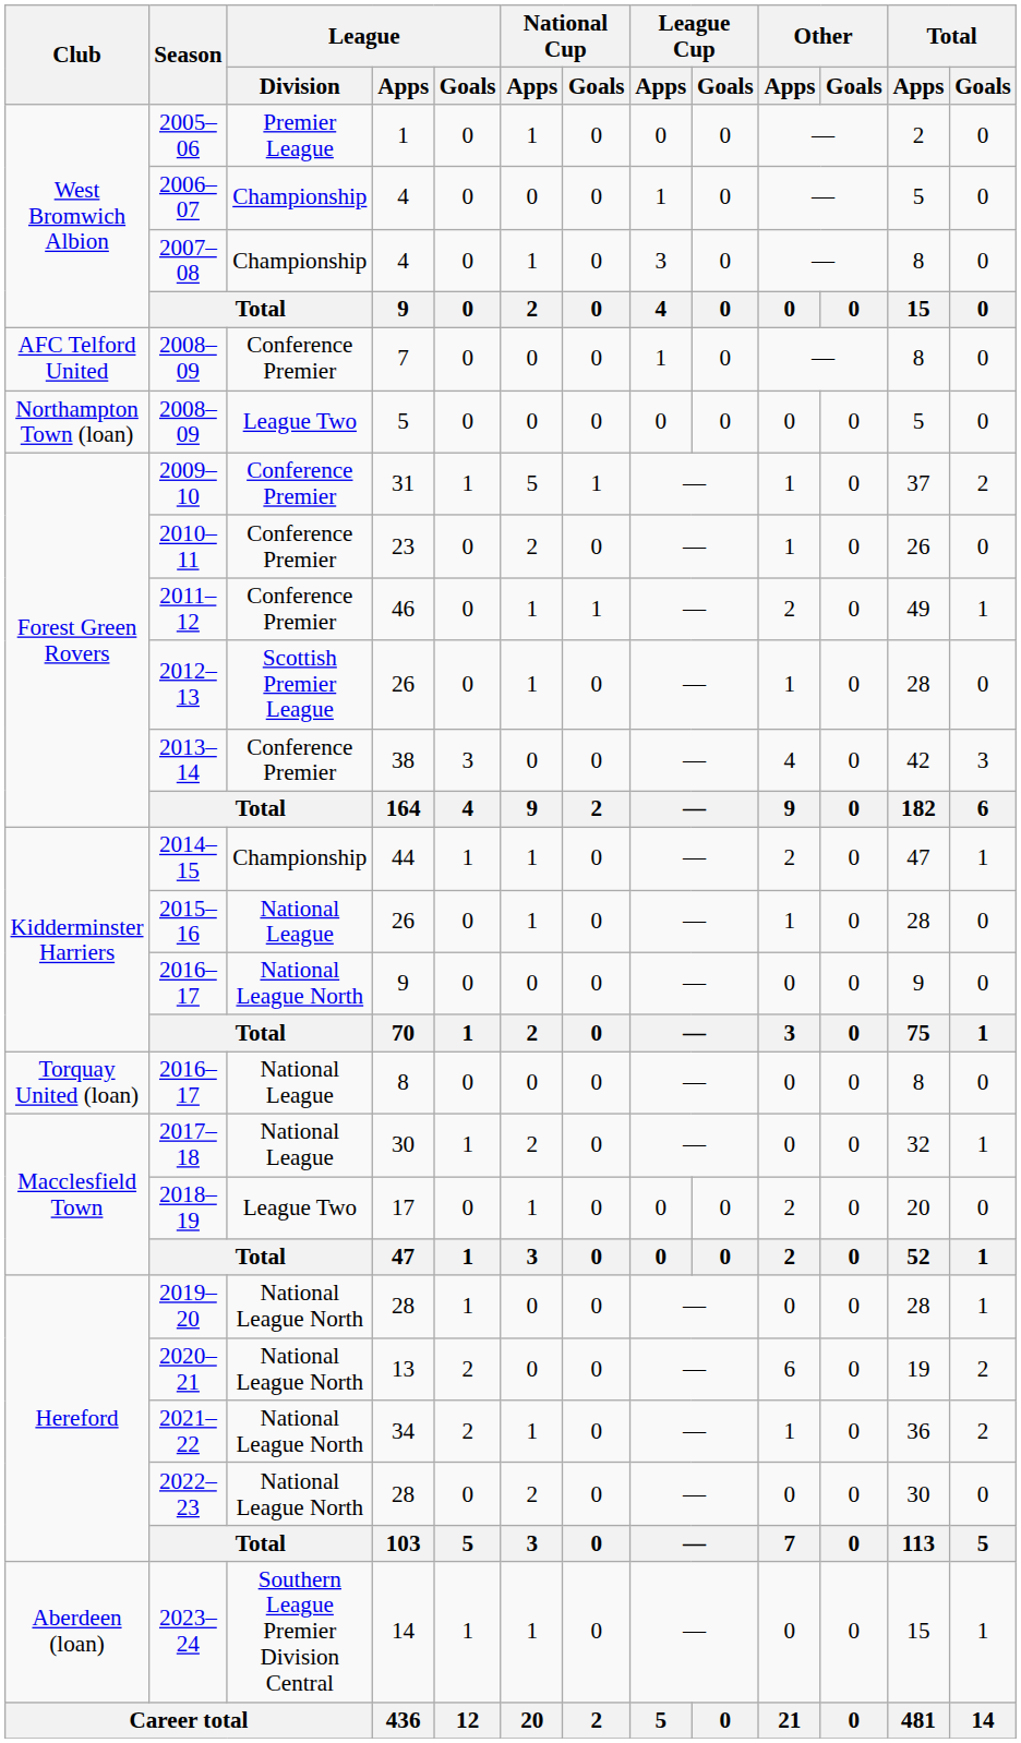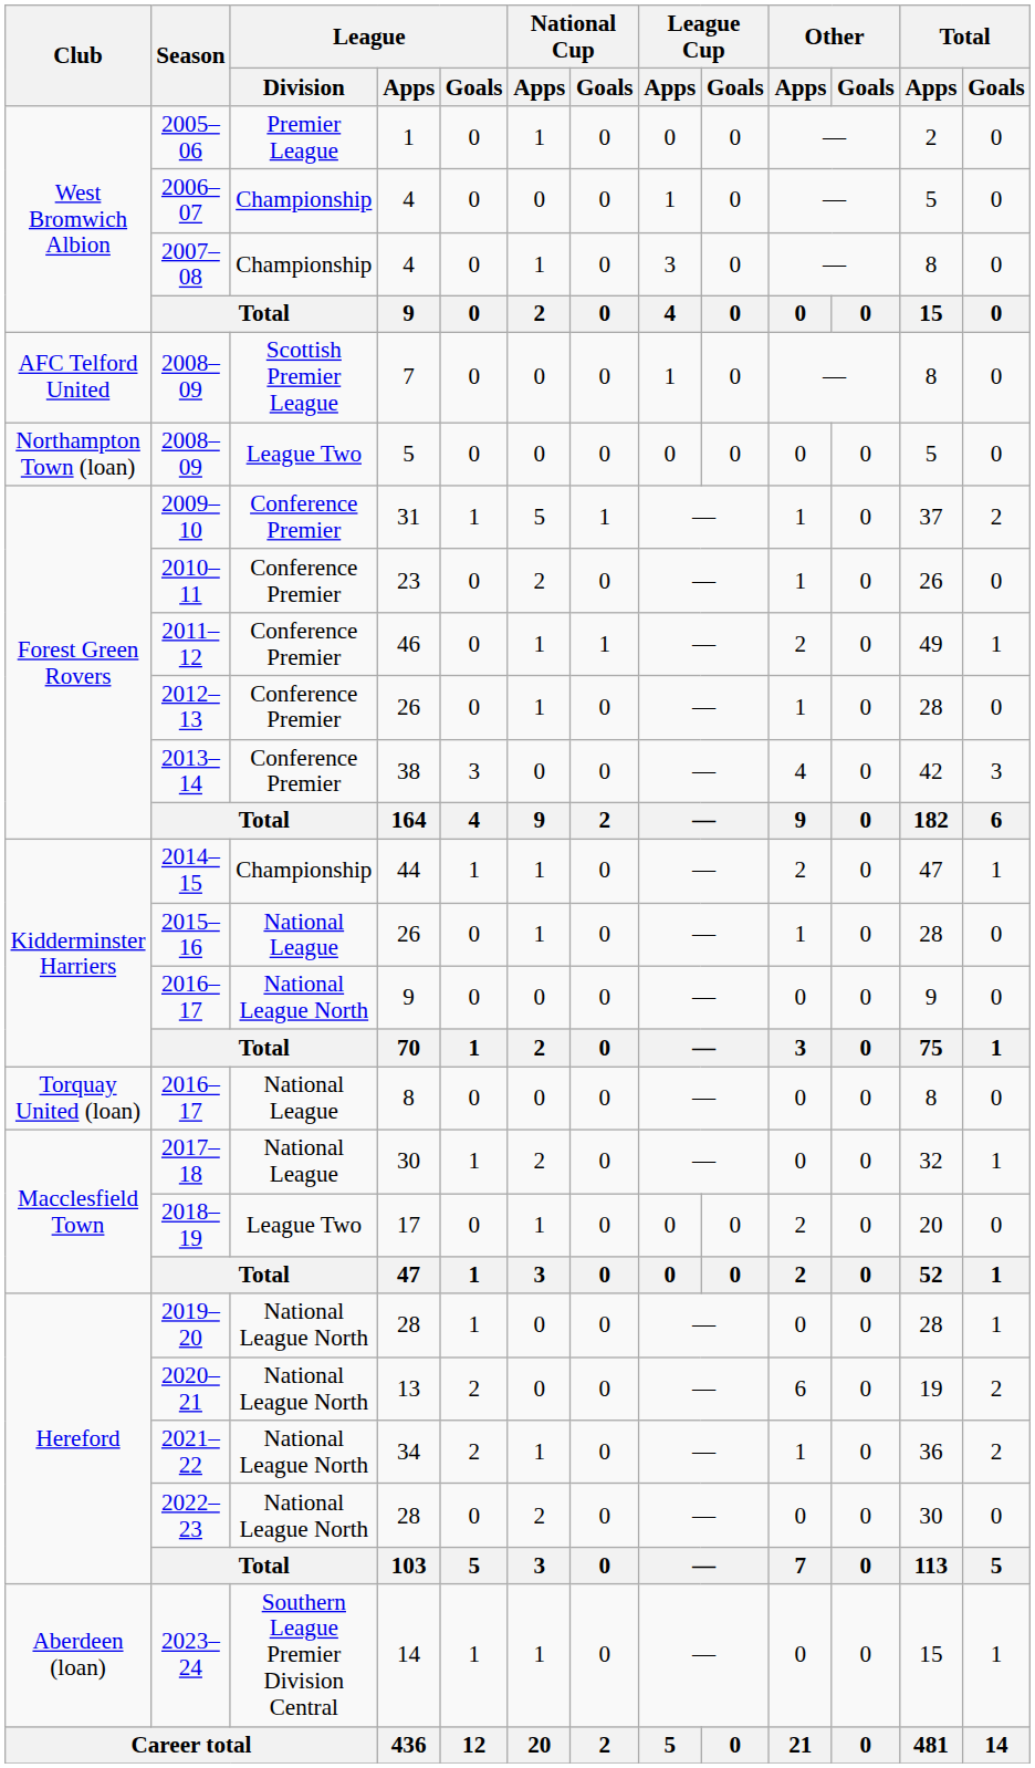 <table class="wikitable" style="text-align: center;">
 <tr>
 <th rowspan="2">Club</th>
 <th rowspan="2">Season</th>
 <th colspan="3">League</th>
 <th colspan="2">National Cup</th>
 <th colspan="2">League Cup</th>
 <th colspan="2">Other</th>
 <th colspan="2">Total</th>
 </tr>
 <tr>
 <th>Division</th>
 <th>Apps</th>
 <th>Goals</th>
 <th>Apps</th>
 <th>Goals</th>
 <th>Apps</th>
 <th>Goals</th>
 <th>Apps</th>
 <th>Goals</th>
 <th>Apps</th>
 <th>Goals</th>
 </tr>
 <tr>
 <td rowspan="4"><a href='#'>West Bromwich Albion</a></td>
 <td><a href='#'>2005–06</a></td>
 <td><a href='#'>Premier League</a></td>
 <td>1</td>
 <td>0</td>
 <td>1</td>
 <td>0</td>
 <td>0</td>
 <td>0</td>
 <td colspan="2">—</td>
 <td>2</td>
 <td>0</td>
 </tr>
 <tr>
 <td><a href='#'>2006–07</a></td>
 <td><a href='#'>Championship</a></td>
 <td>4</td>
 <td>0</td>
 <td>0</td>
 <td>0</td>
 <td>1</td>
 <td>0</td>
 <td colspan="2">—</td>
 <td>5</td>
 <td>0</td>
 </tr>
 <tr>
 <td><a href='#'>2007–08</a></td>
 <td>Championship</td>
 <td>4</td>
 <td>0</td>
 <td>1</td>
 <td>0</td>
 <td>3</td>
 <td>0</td>
 <td colspan="2">—</td>
 <td>8</td>
 <td>0</td>
 </tr>
 <tr>
 <th colspan="2">Total</th>
 <th>9</th>
 <th>0</th>
 <th>2</th>
 <th>0</th>
 <th>4</th>
 <th>0</th>
 <th>0</th>
 <th>0</th>
 <th>15</th>
 <th>0</th>
 </tr>
 <tr>
 <td><a href='#'>AFC Telford United</a></td>
 <td><a href='#'>2008–09</a></td>
-<td>Conference Premier</td>
+<td><a href='#'>Scottish Premier League</a></td>
 <td>7</td>
 <td>0</td>
 <td>0</td>
 <td>0</td>
 <td>1</td>
 <td>0</td>
 <td colspan="2">—</td>
 <td>8</td>
 <td>0</td>
 </tr>
 <tr>
 <td><a href='#'>Northampton Town</a> (loan)</td>
 <td><a href='#'>2008–09</a></td>
 <td><a href='#'>League Two</a></td>
 <td>5</td>
 <td>0</td>
 <td>0</td>
 <td>0</td>
 <td>0</td>
 <td>0</td>
 <td>0</td>
 <td>0</td>
 <td>5</td>
 <td>0</td>
 </tr>
 <tr>
 <td rowspan="6"><a href='#'>Forest Green Rovers</a></td>
 <td><a href='#'>2009–10</a></td>
 <td><a href='#'>Conference Premier</a></td>
 <td>31</td>
 <td>1</td>
 <td>5</td>
 <td>1</td>
 <td colspan="2">—</td>
 <td>1</td>
 <td>0</td>
 <td>37</td>
 <td>2</td>
 </tr>
 <tr>
 <td><a href='#'>2010–11</a></td>
 <td>Conference Premier</td>
 <td>23</td>
 <td>0</td>
 <td>2</td>
 <td>0</td>
 <td colspan="2">—</td>
 <td>1</td>
 <td>0</td>
 <td>26</td>
 <td>0</td>
 </tr>
 <tr>
 <td><a href='#'>2011–12</a></td>
 <td>Conference Premier</td>
 <td>46</td>
 <td>0</td>
 <td>1</td>
 <td>1</td>
 <td colspan="2">—</td>
 <td>2</td>
 <td>0</td>
 <td>49</td>
 <td>1</td>
 </tr>
 <tr>
 <td><a href='#'>2012–13</a></td>
-<td><a href='#'>Scottish Premier League</a></td>
+<td>Conference Premier</td>
 <td>26</td>
 <td>0</td>
 <td>1</td>
 <td>0</td>
 <td colspan="2">—</td>
 <td>1</td>
 <td>0</td>
 <td>28</td>
 <td>0</td>
 </tr>
 <tr>
 <td><a href='#'>2013–14</a></td>
 <td>Conference Premier</td>
 <td>38</td>
 <td>3</td>
 <td>0</td>
 <td>0</td>
 <td colspan="2">—</td>
 <td>4</td>
 <td>0</td>
 <td>42</td>
 <td>3</td>
 </tr>
 <tr>
 <th colspan="2">Total</th>
 <th>164</th>
 <th>4</th>
 <th>9</th>
 <th>2</th>
 <th colspan="2">—</th>
 <th>9</th>
 <th>0</th>
 <th>182</th>
 <th>6</th>
 </tr>
 <tr>
 <td rowspan="4"><a href='#'>Kidderminster Harriers</a></td>
 <td><a href='#'>2014–15</a></td>
 <td>Championship</td>
 <td>44</td>
 <td>1</td>
 <td>1</td>
 <td>0</td>
 <td colspan="2">—</td>
 <td>2</td>
 <td>0</td>
 <td>47</td>
 <td>1</td>
 </tr>
 <tr>
 <td><a href='#'>2015–16</a></td>
 <td><a href='#'>National League</a></td>
 <td>26</td>
 <td>0</td>
 <td>1</td>
 <td>0</td>
 <td colspan="2">—</td>
 <td>1</td>
 <td>0</td>
 <td>28</td>
 <td>0</td>
 </tr>
 <tr>
 <td><a href='#'>2016–17</a></td>
 <td><a href='#'>National League North</a></td>
 <td>9</td>
 <td>0</td>
 <td>0</td>
 <td>0</td>
 <td colspan="2">—</td>
 <td>0</td>
 <td>0</td>
 <td>9</td>
 <td>0</td>
 </tr>
 <tr>
 <th colspan="2">Total</th>
 <th>70</th>
 <th>1</th>
 <th>2</th>
 <th>0</th>
 <th colspan="2">—</th>
 <th>3</th>
 <th>0</th>
 <th>75</th>
 <th>1</th>
 </tr>
 <tr>
 <td><a href='#'>Torquay United</a> (loan)</td>
 <td><a href='#'>2016–17</a></td>
 <td>National League</td>
 <td>8</td>
 <td>0</td>
 <td>0</td>
 <td>0</td>
 <td colspan="2">—</td>
 <td>0</td>
 <td>0</td>
 <td>8</td>
 <td>0</td>
 </tr>
 <tr>
 <td rowspan="3"><a href='#'>Macclesfield Town</a></td>
 <td><a href='#'>2017–18</a></td>
 <td>National League</td>
 <td>30</td>
 <td>1</td>
 <td>2</td>
 <td>0</td>
 <td colspan="2">—</td>
 <td>0</td>
 <td>0</td>
 <td>32</td>
 <td>1</td>
 </tr>
 <tr>
 <td><a href='#'>2018–19</a></td>
 <td>League Two</td>
 <td>17</td>
 <td>0</td>
 <td>1</td>
 <td>0</td>
 <td>0</td>
 <td>0</td>
 <td>2</td>
 <td>0</td>
 <td>20</td>
 <td>0</td>
 </tr>
 <tr>
 <th colspan="2">Total</th>
 <th>47</th>
 <th>1</th>
 <th>3</th>
 <th>0</th>
 <th>0</th>
 <th>0</th>
 <th>2</th>
 <th>0</th>
 <th>52</th>
 <th>1</th>
 </tr>
 <tr>
 <td rowspan="5"><a href='#'>Hereford</a></td>
 <td><a href='#'>2019–20</a></td>
 <td>National League North</td>
 <td>28</td>
 <td>1</td>
 <td>0</td>
 <td>0</td>
 <td colspan="2">—</td>
 <td>0</td>
 <td>0</td>
 <td>28</td>
 <td>1</td>
 </tr>
 <tr>
 <td><a href='#'>2020–21</a></td>
 <td>National League North</td>
 <td>13</td>
 <td>2</td>
 <td>0</td>
 <td>0</td>
 <td colspan="2">—</td>
 <td>6</td>
 <td>0</td>
 <td>19</td>
 <td>2</td>
 </tr>
 <tr>
 <td><a href='#'>2021–22</a></td>
 <td>National League North</td>
 <td>34</td>
 <td>2</td>
 <td>1</td>
 <td>0</td>
 <td colspan="2">—</td>
 <td>1</td>
 <td>0</td>
 <td>36</td>
 <td>2</td>
 </tr>
 <tr>
 <td><a href='#'>2022–23</a></td>
 <td>National League North</td>
 <td>28</td>
 <td>0</td>
 <td>2</td>
 <td>0</td>
 <td colspan="2">—</td>
 <td>0</td>
 <td>0</td>
 <td>30</td>
 <td>0</td>
 </tr>
 <tr>
 <th colspan="2">Total</th>
 <th>103</th>
 <th>5</th>
 <th>3</th>
 <th>0</th>
 <th colspan="2">—</th>
 <th>7</th>
 <th>0</th>
 <th>113</th>
 <th>5</th>
 </tr>
 <tr>
 <td><a href='#'>Aberdeen</a> (loan)</td>
 <td><a href='#'>2023–24</a></td>
 <td><a href='#'>Southern League</a> Premier Division Central</td>
 <td>14</td>
 <td>1</td>
 <td>1</td>
 <td>0</td>
 <td colspan="2">—</td>
 <td>0</td>
 <td>0</td>
 <td>15</td>
 <td>1</td>
 </tr>
 <tr>
 <th colspan="3">Career total</th>
 <th>436</th>
 <th>12</th>
 <th>20</th>
 <th>2</th>
 <th>5</th>
 <th>0</th>
 <th>21</th>
 <th>0</th>
 <th>481</th>
 <th>14</th>
 </tr>
 </table>
